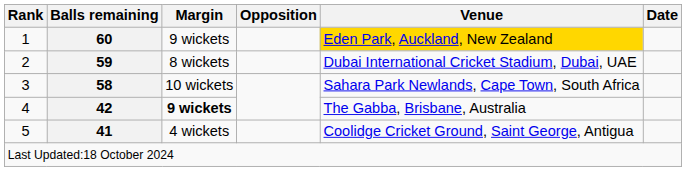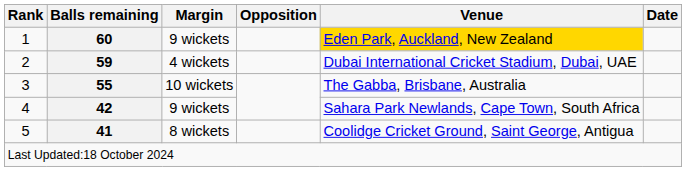 <table class="wikitable plainrowheaders sortable">
 <tr>
 <th scope=col>Rank</th>
 <th scope=col>Balls remaining</th>
 <th scope=col>Margin</th>
 <th scope=col>Opposition</th>
 <th scope=col>Venue</th>
 <th scope=col>Date</th>
 </tr>
 <tr>
 <td align=center>1</td>
 <th scope=row style=text-align:center>60</th>
 <td scope=row style=text-align:center;>9 wickets</td>
 <td></td>
 <td style="background: gold;"><a href='#'>Eden Park</a>, <a href='#'>Auckland</a>, New Zealand</td>
 <td></td>
 </tr>
 <tr>
 <td align=center>2</td>
 <th scope=row style=text-align:center>59</th>
-<td scope=row style=text-align:center;>8 wickets</td>
+<td scope="row" style="text-align:center;">4 wickets</td>
 <td></td>
 <td><a href='#'>Dubai International Cricket Stadium</a>, <a href='#'>Dubai</a>, UAE</td>
 <td></td>
 </tr>
 <tr>
 <td align="center">3</td>
-<th scope="row" style="text-align:center">58</th>
+<th scope="row" style="text-align:center">55</th>
 <td scope="row" style="text-align:center;">10 wickets</td>
 <td rowspan="2"></td>
-<td><a href='#'>Sahara Park Newlands</a>, <a href='#'>Cape Town</a>, South Africa</td>
+<td><a href='#'>The Gabba</a>, <a href='#'>Brisbane</a>, Australia</td>
 <td> </td>
 </tr>
 <tr>
 <td align="center">4</td>
 <th scope="row" style="text-align:center">42</th>
-<td scope="row" style="text-align:center;"><strong>9 wickets</strong></td>
-<td><a href='#'>The Gabba</a>, <a href='#'>Brisbane</a>, Australia</td>
+<td scope="row" style="text-align:center;">9 wickets</td>
+<td><a href='#'>Sahara Park Newlands</a>, <a href='#'>Cape Town</a>, South Africa</td>
 <td></td>
 </tr>
 <tr>
 <td align="center">5</td>
 <th scope="row" style="text-align:center">41</th>
-<td scope="row" style="text-align:center;">4 wickets</td>
+<td scope=row style=text-align:center;>8 wickets</td>
 <td></td>
 <td><a href='#'>Coolidge Cricket Ground</a>, <a href='#'>Saint George</a>, Antigua</td>
 <td></td>
 </tr>
 <tr class=sortbottom>
 <td colspan=6><small>Last Updated:18 October 2024</small></td>
 </tr>
 </table>
